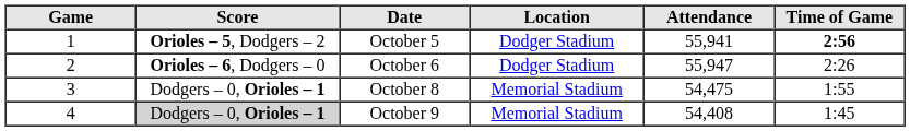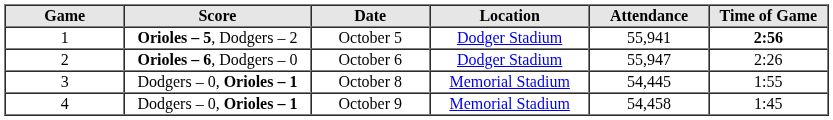 <table border=1 cellspacing=0 width=825 style="margin-left:3em;">
 <tr style="text-align:center; background-color:#e6e6e6;">
 <th width=85>Game</th>
 <th width=135>Score</th>
 <th width=85>Date</th>
 <th width=115>Location</th>
 <th width=85>Attendance</th>
 <th width=85>Time of Game</th>
 </tr>
 <tr style="text-align:center;">
 <td>1</td>
 <td><strong>Orioles – 5</strong>, Dodgers – 2</td>
 <td>October 5</td>
 <td><a href='#'>Dodger Stadium</a></td>
 <td>55,941</td>
 <td><strong>2:56</strong></td>
 </tr>
 <tr style="text-align:center;">
 <td>2</td>
 <td><strong>Orioles – 6</strong>, Dodgers – 0</td>
 <td>October 6</td>
 <td><a href='#'>Dodger Stadium</a></td>
 <td>55,947</td>
 <td>2:26</td>
 </tr>
 <tr style="text-align:center;">
 <td>3</td>
 <td>Dodgers – 0, <strong>Orioles – 1</strong></td>
 <td>October 8</td>
 <td><a href='#'>Memorial Stadium</a></td>
-<td>54,475</td>
+<td>54,445</td>
 <td>1:55</td>
 </tr>
 <tr style="text-align:center;">
 <td>4</td>
-<td style="background: lightgrey;">Dodgers – 0, <strong>Orioles – 1</strong></td>
+<td>Dodgers – 0, <strong>Orioles – 1</strong></td>
 <td>October 9</td>
 <td><a href='#'>Memorial Stadium</a></td>
-<td>54,408</td>
+<td>54,458</td>
 <td>1:45</td>
 </tr>
 <tr>
 </tr>
 </table>
